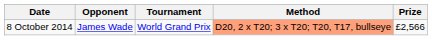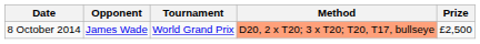 <table class="wikitable">
 <tr>
 <th>Date</th>
 <th>Opponent</th>
 <th>Tournament</th>
 <th>Method</th>
 <th>Prize</th>
 </tr>
 <tr>
 <td>8 October 2014</td>
 <td> <a href='#'>James Wade</a></td>
 <td><a href='#'>World Grand Prix</a></td>
 <td style="background: lightsalmon;">D20, 2 x T20; 3 x T20; T20, T17, bullseye</td>
-<td>£2,566</td>
+<td>£2,500</td>
 </tr>
 </table>
